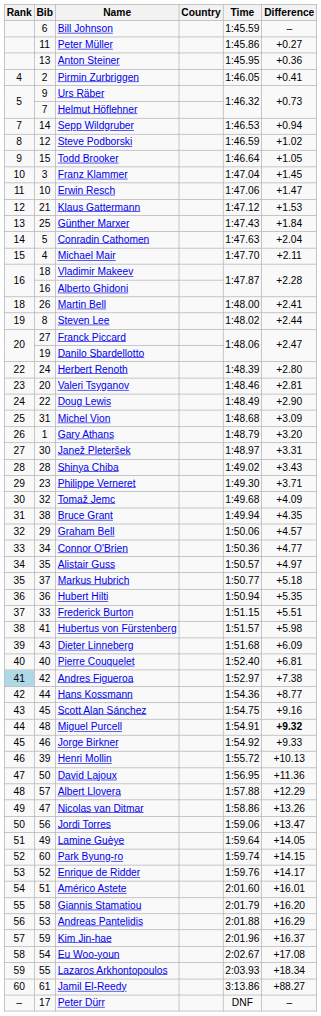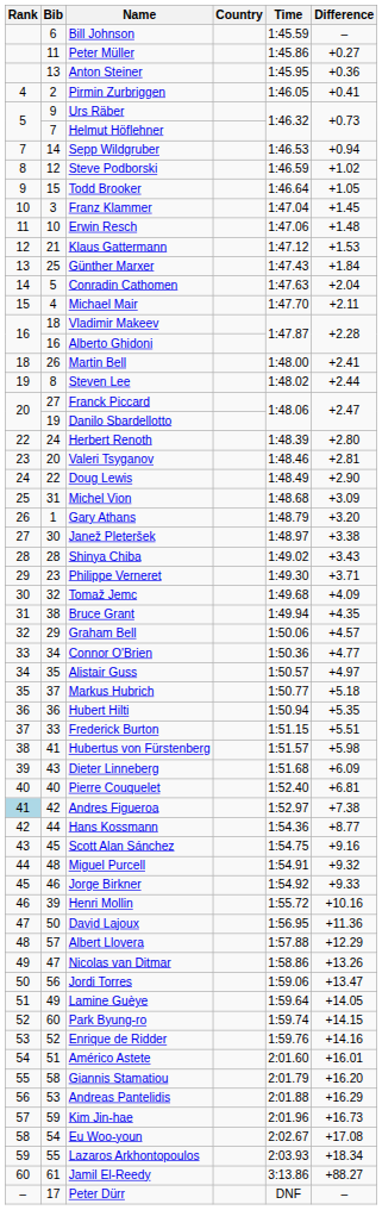 <table class="wikitable sortable" style="text-align:center">
 <tr>
 <th>Rank</th>
 <th>Bib</th>
 <th>Name</th>
 <th>Country</th>
 <th>Time</th>
 <th>Difference</th>
 </tr>
 <tr>
 <td></td>
 <td>6</td>
 <td align=left><a href='#'>Bill Johnson</a></td>
 <td align=left></td>
 <td>1:45.59</td>
 <td>–</td>
 </tr>
 <tr>
 <td></td>
 <td>11</td>
 <td align=left><a href='#'>Peter Müller</a></td>
 <td align=left></td>
 <td>1:45.86</td>
 <td>+0.27</td>
 </tr>
 <tr>
 <td></td>
 <td>13</td>
 <td align=left><a href='#'>Anton Steiner</a></td>
 <td align=left></td>
 <td>1:45.95</td>
 <td>+0.36</td>
 </tr>
 <tr>
 <td>4</td>
 <td>2</td>
 <td align=left><a href='#'>Pirmin Zurbriggen</a></td>
 <td align=left></td>
 <td>1:46.05</td>
 <td>+0.41</td>
 </tr>
 <tr>
 <td rowspan=2>5</td>
 <td>9</td>
 <td align=left><a href='#'>Urs Räber</a></td>
 <td align=left></td>
 <td rowspan=2>1:46.32</td>
 <td rowspan=2>+0.73</td>
 </tr>
 <tr>
 <td>7</td>
 <td align=left><a href='#'>Helmut Höflehner</a></td>
 <td align=left></td>
 </tr>
 <tr>
 <td>7</td>
 <td>14</td>
 <td align=left><a href='#'>Sepp Wildgruber</a></td>
 <td align=left></td>
 <td>1:46.53</td>
 <td>+0.94</td>
 </tr>
 <tr>
 <td>8</td>
 <td>12</td>
 <td align=left><a href='#'>Steve Podborski</a></td>
 <td align=left></td>
 <td>1:46.59</td>
 <td>+1.02</td>
 </tr>
 <tr>
 <td>9</td>
 <td>15</td>
 <td align=left><a href='#'>Todd Brooker</a></td>
 <td align=left></td>
 <td>1:46.64</td>
 <td>+1.05</td>
 </tr>
 <tr>
 <td>10</td>
 <td>3</td>
 <td align=left><a href='#'>Franz Klammer</a></td>
 <td align=left></td>
 <td>1:47.04</td>
 <td>+1.45</td>
 </tr>
 <tr>
 <td>11</td>
 <td>10</td>
 <td align=left><a href='#'>Erwin Resch</a></td>
 <td align=left></td>
 <td>1:47.06</td>
-<td>+1.47</td>
+<td>+1.48</td>
 </tr>
 <tr>
 <td>12</td>
 <td>21</td>
 <td align=left><a href='#'>Klaus Gattermann</a></td>
 <td align=left></td>
 <td>1:47.12</td>
 <td>+1.53</td>
 </tr>
 <tr>
 <td>13</td>
 <td>25</td>
 <td align=left><a href='#'>Günther Marxer</a></td>
 <td align=left></td>
 <td>1:47.43</td>
 <td>+1.84</td>
 </tr>
 <tr>
 <td>14</td>
 <td>5</td>
 <td align=left><a href='#'>Conradin Cathomen</a></td>
 <td align=left></td>
 <td>1:47.63</td>
 <td>+2.04</td>
 </tr>
 <tr>
 <td>15</td>
 <td>4</td>
 <td align=left><a href='#'>Michael Mair</a></td>
 <td align=left></td>
 <td>1:47.70</td>
 <td>+2.11</td>
 </tr>
 <tr>
 <td rowspan=2>16</td>
 <td>18</td>
 <td align=left><a href='#'>Vladimir Makeev</a></td>
 <td align=left></td>
 <td rowspan=2>1:47.87</td>
 <td rowspan=2>+2.28</td>
 </tr>
 <tr>
 <td>16</td>
 <td align=left><a href='#'>Alberto Ghidoni</a></td>
 <td align=left></td>
 </tr>
 <tr>
 <td>18</td>
 <td>26</td>
 <td align=left><a href='#'>Martin Bell</a></td>
 <td align=left></td>
 <td>1:48.00</td>
 <td>+2.41</td>
 </tr>
 <tr>
 <td>19</td>
 <td>8</td>
 <td align=left><a href='#'>Steven Lee</a></td>
 <td align=left></td>
 <td>1:48.02</td>
 <td>+2.44</td>
 </tr>
 <tr>
 <td rowspan=2>20</td>
 <td>27</td>
 <td align=left><a href='#'>Franck Piccard</a></td>
 <td align=left></td>
 <td rowspan=2>1:48.06</td>
 <td rowspan=2>+2.47</td>
 </tr>
 <tr>
 <td>19</td>
 <td align=left><a href='#'>Danilo Sbardellotto</a></td>
 <td align=left></td>
 </tr>
 <tr>
 <td>22</td>
 <td>24</td>
 <td align=left><a href='#'>Herbert Renoth</a></td>
 <td align=left></td>
 <td>1:48.39</td>
 <td>+2.80</td>
 </tr>
 <tr>
 <td>23</td>
 <td>20</td>
 <td align=left><a href='#'>Valeri Tsyganov</a></td>
 <td align=left></td>
 <td>1:48.46</td>
 <td>+2.81</td>
 </tr>
 <tr>
 <td>24</td>
 <td>22</td>
 <td align=left><a href='#'>Doug Lewis</a></td>
 <td align=left></td>
 <td>1:48.49</td>
 <td>+2.90</td>
 </tr>
 <tr>
 <td>25</td>
 <td>31</td>
 <td align=left><a href='#'>Michel Vion</a></td>
 <td align=left></td>
 <td>1:48.68</td>
 <td>+3.09</td>
 </tr>
 <tr>
 <td>26</td>
 <td>1</td>
 <td align=left><a href='#'>Gary Athans</a></td>
 <td align=left></td>
 <td>1:48.79</td>
 <td>+3.20</td>
 </tr>
 <tr>
 <td>27</td>
 <td>30</td>
 <td align=left><a href='#'>Janež Pleteršek</a></td>
 <td align=left></td>
 <td>1:48.97</td>
-<td>+3.31</td>
+<td>+3.38</td>
 </tr>
 <tr>
 <td>28</td>
 <td>28</td>
 <td align=left><a href='#'>Shinya Chiba</a></td>
 <td align=left></td>
 <td>1:49.02</td>
 <td>+3.43</td>
 </tr>
 <tr>
 <td>29</td>
 <td>23</td>
 <td align=left><a href='#'>Philippe Verneret</a></td>
 <td align=left></td>
 <td>1:49.30</td>
 <td>+3.71</td>
 </tr>
 <tr>
 <td>30</td>
 <td>32</td>
 <td align=left><a href='#'>Tomaž Jemc</a></td>
 <td align=left></td>
 <td>1:49.68</td>
 <td>+4.09</td>
 </tr>
 <tr>
 <td>31</td>
 <td>38</td>
 <td align=left><a href='#'>Bruce Grant</a></td>
 <td align=left></td>
 <td>1:49.94</td>
 <td>+4.35</td>
 </tr>
 <tr>
 <td>32</td>
 <td>29</td>
 <td align=left><a href='#'>Graham Bell</a></td>
 <td align=left></td>
 <td>1:50.06</td>
 <td>+4.57</td>
 </tr>
 <tr>
 <td>33</td>
 <td>34</td>
 <td align=left><a href='#'>Connor O'Brien</a></td>
 <td align=left></td>
 <td>1:50.36</td>
 <td>+4.77</td>
 </tr>
 <tr>
 <td>34</td>
 <td>35</td>
 <td align=left><a href='#'>Alistair Guss</a></td>
 <td align=left></td>
 <td>1:50.57</td>
 <td>+4.97</td>
 </tr>
 <tr>
 <td>35</td>
 <td>37</td>
 <td align=left><a href='#'>Markus Hubrich</a></td>
 <td align=left></td>
 <td>1:50.77</td>
 <td>+5.18</td>
 </tr>
 <tr>
 <td>36</td>
 <td>36</td>
 <td align=left><a href='#'>Hubert Hilti</a></td>
 <td align=left></td>
 <td>1:50.94</td>
 <td>+5.35</td>
 </tr>
 <tr>
 <td>37</td>
 <td>33</td>
 <td align=left><a href='#'>Frederick Burton</a></td>
 <td align=left></td>
 <td>1:51.15</td>
 <td>+5.51</td>
 </tr>
 <tr>
 <td>38</td>
 <td>41</td>
 <td align=left><a href='#'>Hubertus von Fürstenberg</a></td>
 <td align=left></td>
 <td>1:51.57</td>
 <td>+5.98</td>
 </tr>
 <tr>
 <td>39</td>
 <td>43</td>
 <td align=left><a href='#'>Dieter Linneberg</a></td>
 <td align=left></td>
 <td>1:51.68</td>
 <td>+6.09</td>
 </tr>
 <tr>
 <td>40</td>
 <td>40</td>
 <td align=left><a href='#'>Pierre Couquelet</a></td>
 <td align=left></td>
 <td>1:52.40</td>
 <td>+6.81</td>
 </tr>
 <tr>
 <td style="background: lightblue;">41</td>
 <td>42</td>
 <td align=left><a href='#'>Andres Figueroa</a></td>
 <td align=left></td>
 <td>1:52.97</td>
 <td>+7.38</td>
 </tr>
 <tr>
 <td>42</td>
 <td>44</td>
 <td align=left><a href='#'>Hans Kossmann</a></td>
 <td align=left></td>
 <td>1:54.36</td>
 <td>+8.77</td>
 </tr>
 <tr>
 <td>43</td>
 <td>45</td>
 <td align=left><a href='#'>Scott Alan Sánchez</a></td>
 <td align=left></td>
 <td>1:54.75</td>
 <td>+9.16</td>
 </tr>
 <tr>
 <td>44</td>
 <td>48</td>
 <td align=left><a href='#'>Miguel Purcell</a></td>
 <td align=left></td>
 <td>1:54.91</td>
-<td><strong>+9.32</strong></td>
+<td>+9.32</td>
 </tr>
 <tr>
 <td>45</td>
 <td>46</td>
 <td align=left><a href='#'>Jorge Birkner</a></td>
 <td align=left></td>
 <td>1:54.92</td>
 <td>+9.33</td>
 </tr>
 <tr>
 <td>46</td>
 <td>39</td>
 <td align=left><a href='#'>Henri Mollin</a></td>
 <td align=left></td>
 <td>1:55.72</td>
-<td>+10.13</td>
+<td>+10.16</td>
 </tr>
 <tr>
 <td>47</td>
 <td>50</td>
 <td align=left><a href='#'>David Lajoux</a></td>
 <td align=left></td>
 <td>1:56.95</td>
 <td>+11.36</td>
 </tr>
 <tr>
 <td>48</td>
 <td>57</td>
 <td align=left><a href='#'>Albert Llovera</a></td>
 <td align=left></td>
 <td>1:57.88</td>
 <td>+12.29</td>
 </tr>
 <tr>
 <td>49</td>
 <td>47</td>
 <td align=left><a href='#'>Nicolas van Ditmar</a></td>
 <td align=left></td>
 <td>1:58.86</td>
 <td>+13.26</td>
 </tr>
 <tr>
 <td>50</td>
 <td>56</td>
 <td align=left><a href='#'>Jordi Torres</a></td>
 <td align=left></td>
 <td>1:59.06</td>
 <td>+13.47</td>
 </tr>
 <tr>
 <td>51</td>
 <td>49</td>
 <td align=left><a href='#'>Lamine Guèye</a></td>
 <td align=left></td>
 <td>1:59.64</td>
 <td>+14.05</td>
 </tr>
 <tr>
 <td>52</td>
 <td>60</td>
 <td align=left><a href='#'>Park Byung-ro</a></td>
 <td align=left></td>
 <td>1:59.74</td>
 <td>+14.15</td>
 </tr>
 <tr>
 <td>53</td>
 <td>52</td>
 <td align=left><a href='#'>Enrique de Ridder</a></td>
 <td align=left></td>
 <td>1:59.76</td>
-<td>+14.17</td>
+<td>+14.16</td>
 </tr>
 <tr>
 <td>54</td>
 <td>51</td>
 <td align=left><a href='#'>Américo Astete</a></td>
 <td align=left></td>
 <td>2:01.60</td>
 <td>+16.01</td>
 </tr>
 <tr>
 <td>55</td>
 <td>58</td>
 <td align=left><a href='#'>Giannis Stamatiou</a></td>
 <td align=left></td>
 <td>2:01.79</td>
 <td>+16.20</td>
 </tr>
 <tr>
 <td>56</td>
 <td>53</td>
 <td align=left><a href='#'>Andreas Pantelidis</a></td>
 <td align=left></td>
 <td>2:01.88</td>
 <td>+16.29</td>
 </tr>
 <tr>
 <td>57</td>
 <td>59</td>
 <td align=left><a href='#'>Kim Jin-hae</a></td>
 <td align=left></td>
 <td>2:01.96</td>
-<td>+16.37</td>
+<td>+16.73</td>
 </tr>
 <tr>
 <td>58</td>
 <td>54</td>
 <td align=left><a href='#'>Eu Woo-youn</a></td>
 <td align=left></td>
 <td>2:02.67</td>
 <td>+17.08</td>
 </tr>
 <tr>
 <td>59</td>
 <td>55</td>
 <td align=left><a href='#'>Lazaros Arkhontopoulos</a></td>
 <td align=left></td>
 <td>2:03.93</td>
 <td>+18.34</td>
 </tr>
 <tr>
 <td>60</td>
 <td>61</td>
 <td align=left><a href='#'>Jamil El-Reedy</a></td>
 <td align=left></td>
 <td>3:13.86</td>
 <td>+88.27</td>
 </tr>
 <tr>
 <td>–</td>
 <td>17</td>
 <td align=left><a href='#'>Peter Dürr</a></td>
 <td align=left></td>
 <td>DNF</td>
 <td>–</td>
 </tr>
 </table>
